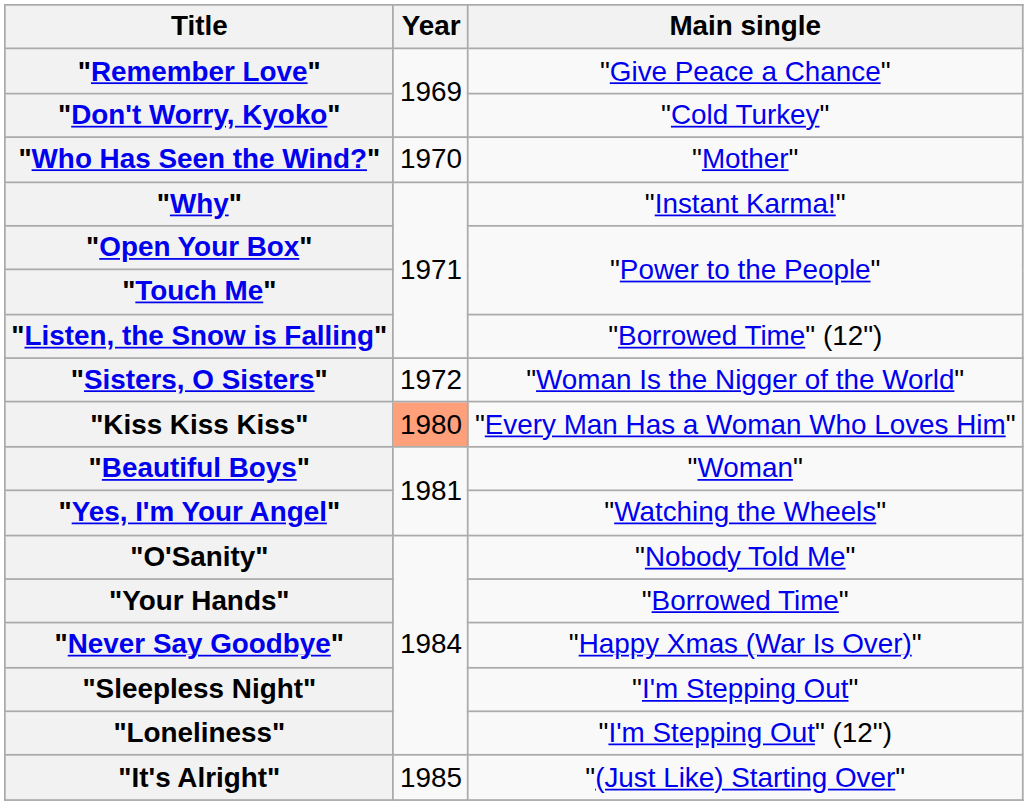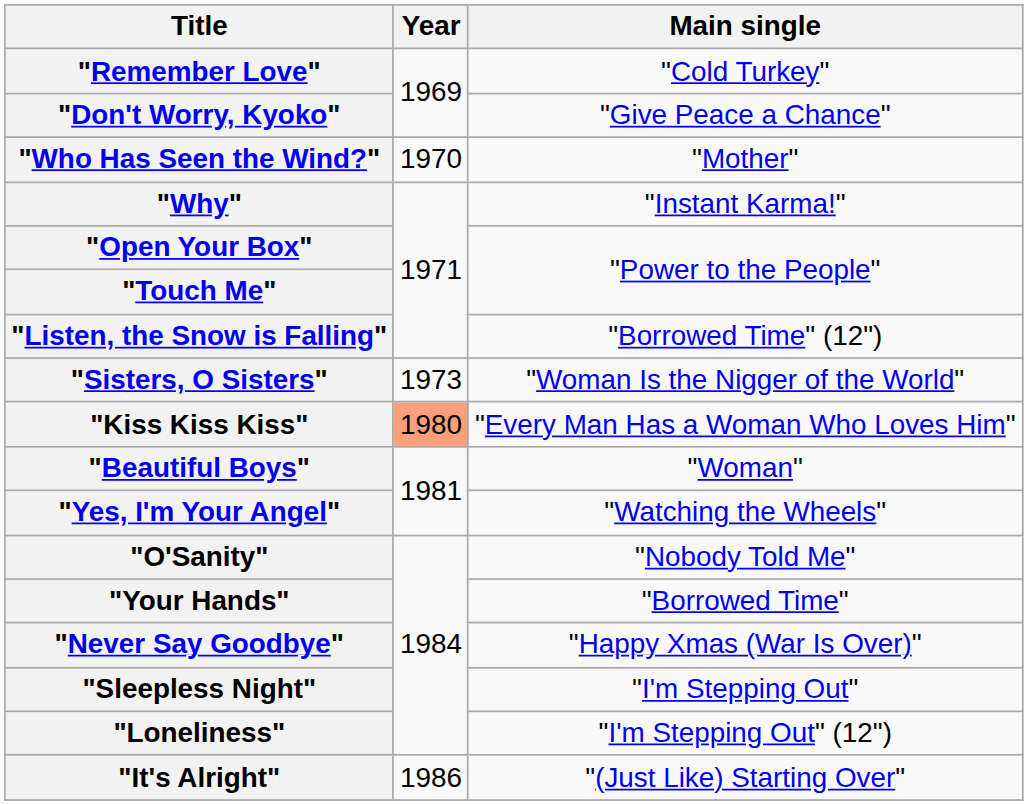 <table class="wikitable plainrowheaders" style="text-align:center">
 <tr>
 <th scope="col">Title</th>
 <th scope="col">Year</th>
 <th scope="col">Main single</th>
 </tr>
 <tr>
 <th scope="row">"<a href='#'>Remember Love</a>"</th>
 <td rowspan="2">1969</td>
-<td>"<a href='#'>Give Peace a Chance</a>"</td>
+<td>"<a href='#'>Cold Turkey</a>"</td>
 </tr>
 <tr>
 <th scope="row">"<a href='#'>Don't Worry, Kyoko</a>"</th>
-<td>"<a href='#'>Cold Turkey</a>"</td>
+<td>"<a href='#'>Give Peace a Chance</a>"</td>
 </tr>
 <tr>
 <th scope="row">"<a href='#'>Who Has Seen the Wind?</a>"</th>
 <td>1970</td>
 <td>"<a href='#'>Mother</a>"</td>
 </tr>
 <tr>
 <th scope="row">"<a href='#'>Why</a>"</th>
 <td rowspan="4">1971</td>
 <td>"<a href='#'>Instant Karma!</a>"</td>
 </tr>
 <tr>
 <th scope="row">"<a href='#'>Open Your Box</a>"</th>
 <td rowspan="2">"<a href='#'>Power to the People</a>"</td>
 </tr>
 <tr>
 <th scope="row">"<a href='#'>Touch Me</a>"</th>
 </tr>
 <tr>
 <th scope="row">"<a href='#'>Listen, the Snow is Falling</a>"</th>
 <td>"<a href='#'>Borrowed Time</a>" (12")</td>
 </tr>
 <tr>
 <th scope="row">"<a href='#'>Sisters, O Sisters</a>"</th>
-<td>1972</td>
+<td>1973</td>
 <td>"<a href='#'>Woman Is the Nigger of the World</a>"</td>
 </tr>
 <tr>
 <th scope="row">"Kiss Kiss Kiss"</th>
 <td style="background: lightsalmon;">1980</td>
 <td>"<a href='#'>Every Man Has a Woman Who Loves Him</a>"</td>
 </tr>
 <tr>
 <th scope="row">"<a href='#'>Beautiful Boys</a>"</th>
 <td rowspan="2">1981</td>
 <td>"<a href='#'>Woman</a>"</td>
 </tr>
 <tr>
 <th scope="row">"<a href='#'>Yes, I'm Your Angel</a>"</th>
 <td>"<a href='#'>Watching the Wheels</a>"</td>
 </tr>
 <tr>
 <th scope="row">"O'Sanity"</th>
 <td rowspan="5">1984</td>
 <td>"<a href='#'>Nobody Told Me</a>"</td>
 </tr>
 <tr>
 <th scope="row">"Your Hands"</th>
 <td>"<a href='#'>Borrowed Time</a>"</td>
 </tr>
 <tr>
 <th scope="row">"<a href='#'>Never Say Goodbye</a>"</th>
 <td>"<a href='#'>Happy Xmas (War Is Over)</a>"</td>
 </tr>
 <tr>
 <th scope="row">"Sleepless Night"</th>
 <td>"<a href='#'>I'm Stepping Out</a>"</td>
 </tr>
 <tr>
 <th scope="row">"Loneliness"</th>
 <td>"<a href='#'>I'm Stepping Out</a>" (12")</td>
 </tr>
 <tr>
 <th scope="row">"It's Alright"</th>
-<td>1985</td>
+<td>1986</td>
 <td>"<a href='#'>(Just Like) Starting Over</a>"</td>
 </tr>
 </table>
